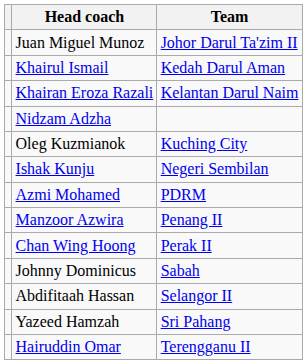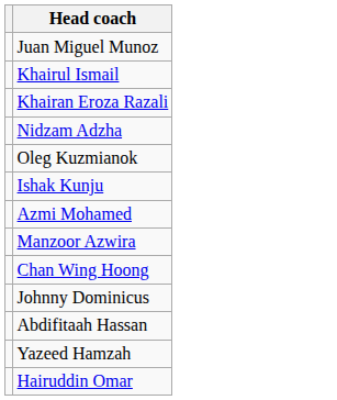 <table class="wikitable sortable" style="text-align:left;">
 <tr>
 <th></th>
 <th>Head coach</th>
-<th>Team</th>
 </tr>
 <tr>
 <td></td>
 <td>Juan Miguel Munoz</td>
-<td><a href='#'>Johor Darul Ta'zim II</a></td>
 </tr>
 <tr>
 <td></td>
 <td><a href='#'>Khairul Ismail</a></td>
-<td><a href='#'>Kedah Darul Aman</a></td>
 </tr>
 <tr>
 <td></td>
 <td><a href='#'>Khairan Eroza Razali</a></td>
-<td><a href='#'>Kelantan Darul Naim</a></td>
 </tr>
 <tr>
 <td></td>
 <td><a href='#'>Nidzam Adzha</a></td>
-<td><a href='#'></a></td>
 </tr>
 <tr>
 <td></td>
 <td>Oleg Kuzmianok</td>
-<td><a href='#'>Kuching City</a></td>
 </tr>
 <tr>
 <td></td>
 <td><a href='#'>Ishak Kunju</a></td>
-<td><a href='#'>Negeri Sembilan</a></td>
 </tr>
 <tr>
 <td></td>
 <td><a href='#'>Azmi Mohamed</a></td>
-<td><a href='#'>PDRM</a></td>
 </tr>
 <tr>
 <td></td>
 <td><a href='#'>Manzoor Azwira</a></td>
-<td><a href='#'>Penang II</a></td>
 </tr>
 <tr>
 <td></td>
 <td><a href='#'>Chan Wing Hoong</a></td>
-<td><a href='#'>Perak II</a></td>
 </tr>
 <tr>
 <td></td>
 <td>Johnny Dominicus</td>
-<td><a href='#'>Sabah</a></td>
 </tr>
 <tr>
 <td></td>
 <td>Abdifitaah Hassan</td>
-<td><a href='#'>Selangor II</a></td>
 </tr>
 <tr>
 <td></td>
 <td>Yazeed Hamzah</td>
-<td><a href='#'>Sri Pahang</a></td>
 </tr>
 <tr>
 <td></td>
 <td><a href='#'>Hairuddin Omar</a></td>
-<td><a href='#'>Terengganu II</a></td>
 </tr>
 </table>
